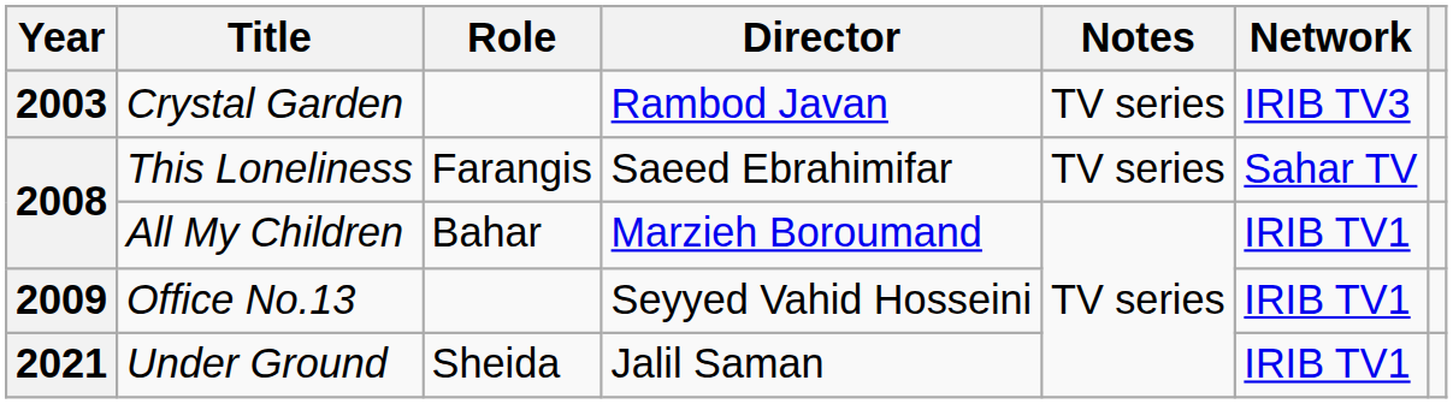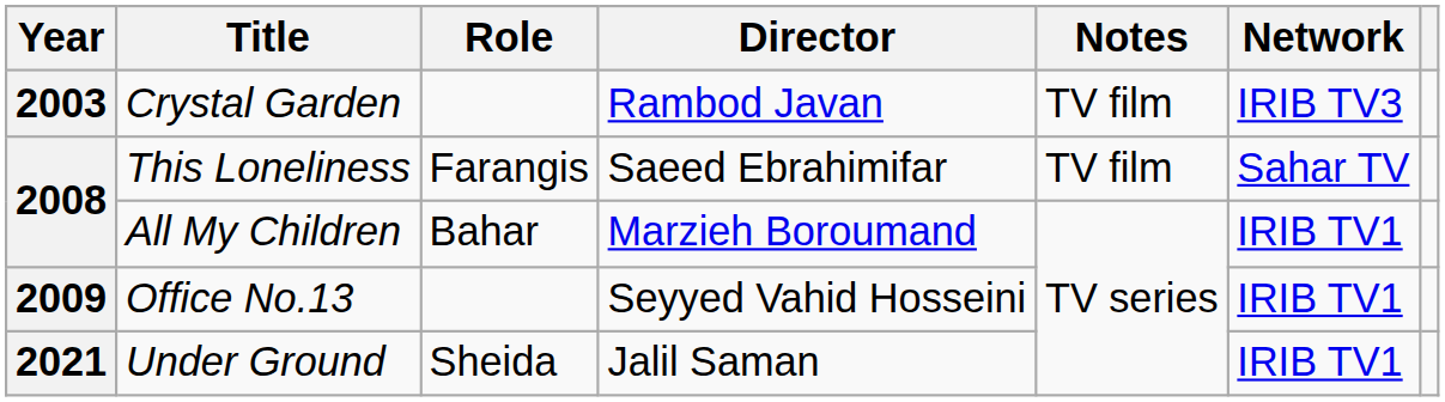 <table class="wikitable plainrowheaders sortable"  style=font-size:100%>
 <tr>
 <th scope="col">Year</th>
 <th scope="col">Title</th>
 <th scope="col">Role</th>
 <th scope="col">Director</th>
 <th scope="col" class="unsortable">Notes</th>
 <th scope="col" class="unsortable">Network</th>
 <th scope="col" class="unsortable"></th>
 </tr>
 <tr>
 <th scope=row>2003</th>
 <td><em>Crystal Garden</em></td>
 <td></td>
 <td><a href='#'>Rambod Javan</a></td>
-<td>TV series</td>
+<td>TV film</td>
 <td><a href='#'>IRIB TV3</a></td>
 <td></td>
 </tr>
 <tr>
 <th scope=row rowspan="2">2008</th>
 <td><em>This Loneliness</em></td>
 <td>Farangis</td>
 <td>Saeed Ebrahimifar</td>
-<td>TV series</td>
+<td>TV film</td>
 <td><a href='#'>Sahar TV</a></td>
 <td></td>
 </tr>
 <tr>
 <td><em>All My Children</em></td>
 <td>Bahar</td>
 <td><a href='#'>Marzieh Boroumand</a></td>
 <td rowspan="3">TV series</td>
 <td><a href='#'>IRIB TV1</a></td>
 <td></td>
 </tr>
 <tr>
 <th scope=row>2009</th>
 <td><em>Office No.13</em></td>
 <td></td>
 <td>Seyyed Vahid Hosseini</td>
 <td><a href='#'>IRIB TV1</a></td>
 <td></td>
 </tr>
 <tr>
 <th scope=row>2021</th>
 <td><em>Under Ground</em></td>
 <td>Sheida</td>
 <td>Jalil Saman</td>
 <td><a href='#'>IRIB TV1</a></td>
 <td></td>
 </tr>
 </table>
